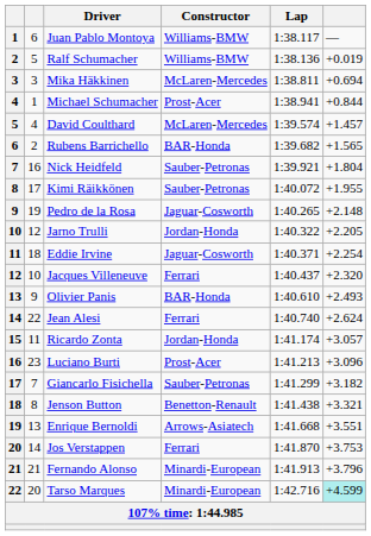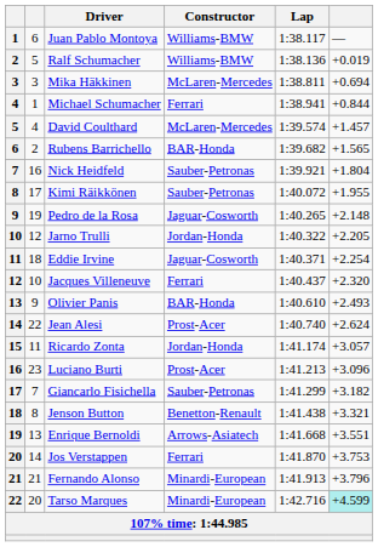 <table class="wikitable sortable" style="font-size: 85%;">
 <tr>
 <th scope="col"></th>
 <th scope="col"></th>
 <th scope="col">Driver</th>
 <th scope="col">Constructor</th>
 <th scope="col">Lap</th>
 <th scope="col"></th>
 </tr>
 <tr>
 <th scope="row">1</th>
 <td align="center">6</td>
 <td data-sort-value="MON"> <a href='#'>Juan Pablo Montoya</a></td>
 <td><a href='#'>Williams</a>-<a href='#'>BMW</a></td>
 <td>1:38.117</td>
 <td>—</td>
 </tr>
 <tr>
 <th scope="row">2</th>
 <td align="center">5</td>
 <td data-sort-value="SCH2"> <a href='#'>Ralf Schumacher</a></td>
 <td><a href='#'>Williams</a>-<a href='#'>BMW</a></td>
 <td>1:38.136</td>
 <td>+0.019</td>
 </tr>
 <tr>
 <th scope="row">3</th>
 <td align="center">3</td>
 <td data-sort-value="HAK"> <a href='#'>Mika Häkkinen</a></td>
 <td><a href='#'>McLaren</a>-<a href='#'>Mercedes</a></td>
 <td>1:38.811</td>
 <td>+0.694</td>
 </tr>
 <tr>
 <th scope="row">4</th>
 <td align="center">1</td>
 <td data-sort-value="SCH1"> <a href='#'>Michael Schumacher</a></td>
-<td><a href='#'>Prost</a>-<a href='#'>Acer</a></td>
+<td><a href='#'>Ferrari</a></td>
 <td>1:38.941</td>
 <td>+0.844</td>
 </tr>
 <tr>
 <th scope="row">5</th>
 <td align="center">4</td>
 <td data-sort-value="COU"> <a href='#'>David Coulthard</a></td>
 <td><a href='#'>McLaren</a>-<a href='#'>Mercedes</a></td>
 <td>1:39.574</td>
 <td>+1.457</td>
 </tr>
 <tr>
 <th scope="row">6</th>
 <td align="center">2</td>
 <td data-sort-value="BAR"> <a href='#'>Rubens Barrichello</a></td>
 <td><a href='#'>BAR</a>-<a href='#'>Honda</a></td>
 <td>1:39.682</td>
 <td>+1.565</td>
 </tr>
 <tr>
 <th scope="row">7</th>
 <td align="center">16</td>
 <td data-sort-value="HEI"> <a href='#'>Nick Heidfeld</a></td>
 <td><a href='#'>Sauber</a>-<a href='#'>Petronas</a></td>
 <td>1:39.921</td>
 <td>+1.804</td>
 </tr>
 <tr>
 <th scope="row">8</th>
 <td align="center">17</td>
 <td data-sort-value="RAI"> <a href='#'>Kimi Räikkönen</a></td>
 <td><a href='#'>Sauber</a>-<a href='#'>Petronas</a></td>
 <td>1:40.072</td>
 <td>+1.955</td>
 </tr>
 <tr>
 <th scope="row">9</th>
 <td align="center">19</td>
 <td data-sort-value="DEL"> <a href='#'>Pedro de la Rosa</a></td>
 <td><a href='#'>Jaguar</a>-<a href='#'>Cosworth</a></td>
 <td>1:40.265</td>
 <td>+2.148</td>
 </tr>
 <tr>
 <th scope="row">10</th>
 <td align="center">12</td>
 <td data-sort-value="TRU"> <a href='#'>Jarno Trulli</a></td>
 <td><a href='#'>Jordan</a>-<a href='#'>Honda</a></td>
 <td>1:40.322</td>
 <td>+2.205</td>
 </tr>
 <tr>
 <th scope="row">11</th>
 <td align="center">18</td>
 <td data-sort-value="IRV"> <a href='#'>Eddie Irvine</a></td>
 <td><a href='#'>Jaguar</a>-<a href='#'>Cosworth</a></td>
 <td>1:40.371</td>
 <td>+2.254</td>
 </tr>
 <tr>
 <th scope="row">12</th>
 <td align="center">10</td>
 <td data-sort-value="VIL"> <a href='#'>Jacques Villeneuve</a></td>
 <td><a href='#'>Ferrari</a></td>
 <td>1:40.437</td>
 <td>+2.320</td>
 </tr>
 <tr>
 <th scope="row">13</th>
 <td align="center">9</td>
 <td data-sort-value="PAN"> <a href='#'>Olivier Panis</a></td>
 <td><a href='#'>BAR</a>-<a href='#'>Honda</a></td>
 <td>1:40.610</td>
 <td>+2.493</td>
 </tr>
 <tr>
 <th scope="row">14</th>
 <td align="center">22</td>
 <td data-sort-value="ALE"> <a href='#'>Jean Alesi</a></td>
-<td><a href='#'>Ferrari</a></td>
+<td><a href='#'>Prost</a>-<a href='#'>Acer</a></td>
 <td>1:40.740</td>
 <td>+2.624</td>
 </tr>
 <tr>
 <th scope="row">15</th>
 <td align="center">11</td>
 <td data-sort-value="ZON"> <a href='#'>Ricardo Zonta</a></td>
 <td><a href='#'>Jordan</a>-<a href='#'>Honda</a></td>
 <td>1:41.174</td>
 <td>+3.057</td>
 </tr>
 <tr>
 <th scope="row">16</th>
 <td align="center">23</td>
 <td data-sort-value="BUR"> <a href='#'>Luciano Burti</a></td>
 <td><a href='#'>Prost</a>-<a href='#'>Acer</a></td>
 <td>1:41.213</td>
 <td>+3.096</td>
 </tr>
 <tr>
 <th scope="row">17</th>
 <td align="center">7</td>
 <td data-sort-value="FIS"> <a href='#'>Giancarlo Fisichella</a></td>
 <td><a href='#'>Sauber</a>-<a href='#'>Petronas</a></td>
 <td>1:41.299</td>
 <td>+3.182</td>
 </tr>
 <tr>
 <th scope="row">18</th>
 <td align="center">8</td>
 <td data-sort-value="BUT"> <a href='#'>Jenson Button</a></td>
 <td><a href='#'>Benetton</a>-<a href='#'>Renault</a></td>
 <td>1:41.438</td>
 <td>+3.321</td>
 </tr>
 <tr>
 <th scope="row">19</th>
 <td align="center">13</td>
 <td data-sort-value="BER"> <a href='#'>Enrique Bernoldi</a></td>
 <td><a href='#'>Arrows</a>-<a href='#'>Asiatech</a></td>
 <td>1:41.668</td>
 <td>+3.551</td>
 </tr>
 <tr>
 <th scope="row">20</th>
 <td align="center">14</td>
 <td data-sort-value="VER"> <a href='#'>Jos Verstappen</a></td>
 <td><a href='#'>Ferrari</a></td>
 <td>1:41.870</td>
 <td>+3.753</td>
 </tr>
 <tr>
 <th scope="row">21</th>
 <td align="center">21</td>
 <td data-sort-value="ALO"> <a href='#'>Fernando Alonso</a></td>
 <td><a href='#'>Minardi</a>-<a href='#'>European</a></td>
 <td>1:41.913</td>
 <td>+3.796</td>
 </tr>
 <tr>
 <th scope="row">22</th>
 <td align="center">20</td>
 <td data-sort-value="MAR"> <a href='#'>Tarso Marques</a></td>
 <td><a href='#'>Minardi</a>-<a href='#'>European</a></td>
 <td>1:42.716</td>
 <td style="background: paleturquoise;">+4.599</td>
 </tr>
 <tr class="sortbottom">
 <th colspan=8><a href='#'>107% time</a>: 1:44.985</th>
 </tr>
 <tr class="sortbottom">
 <th colspan="8"></th>
 </tr>
 </table>
